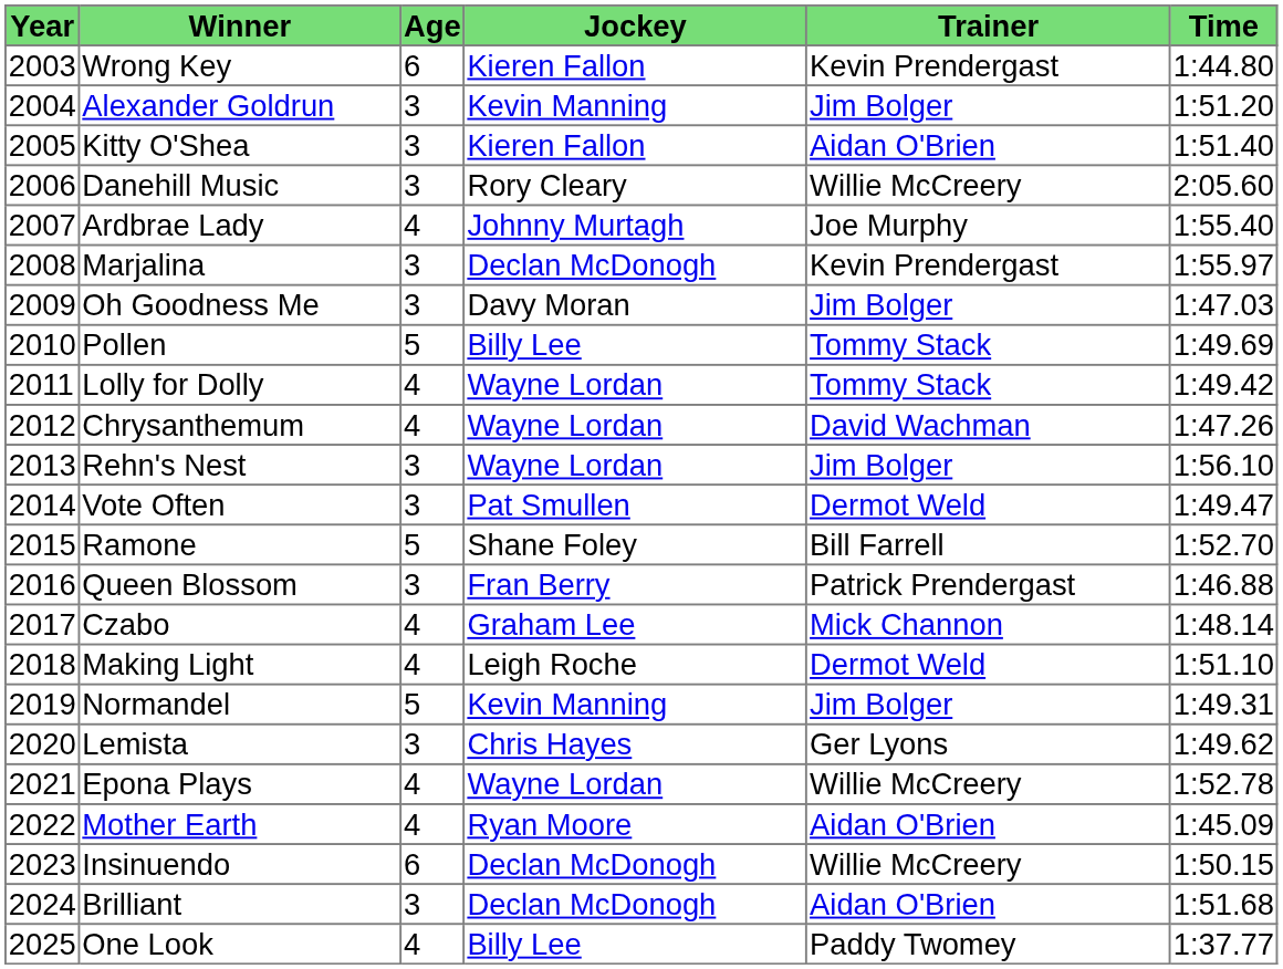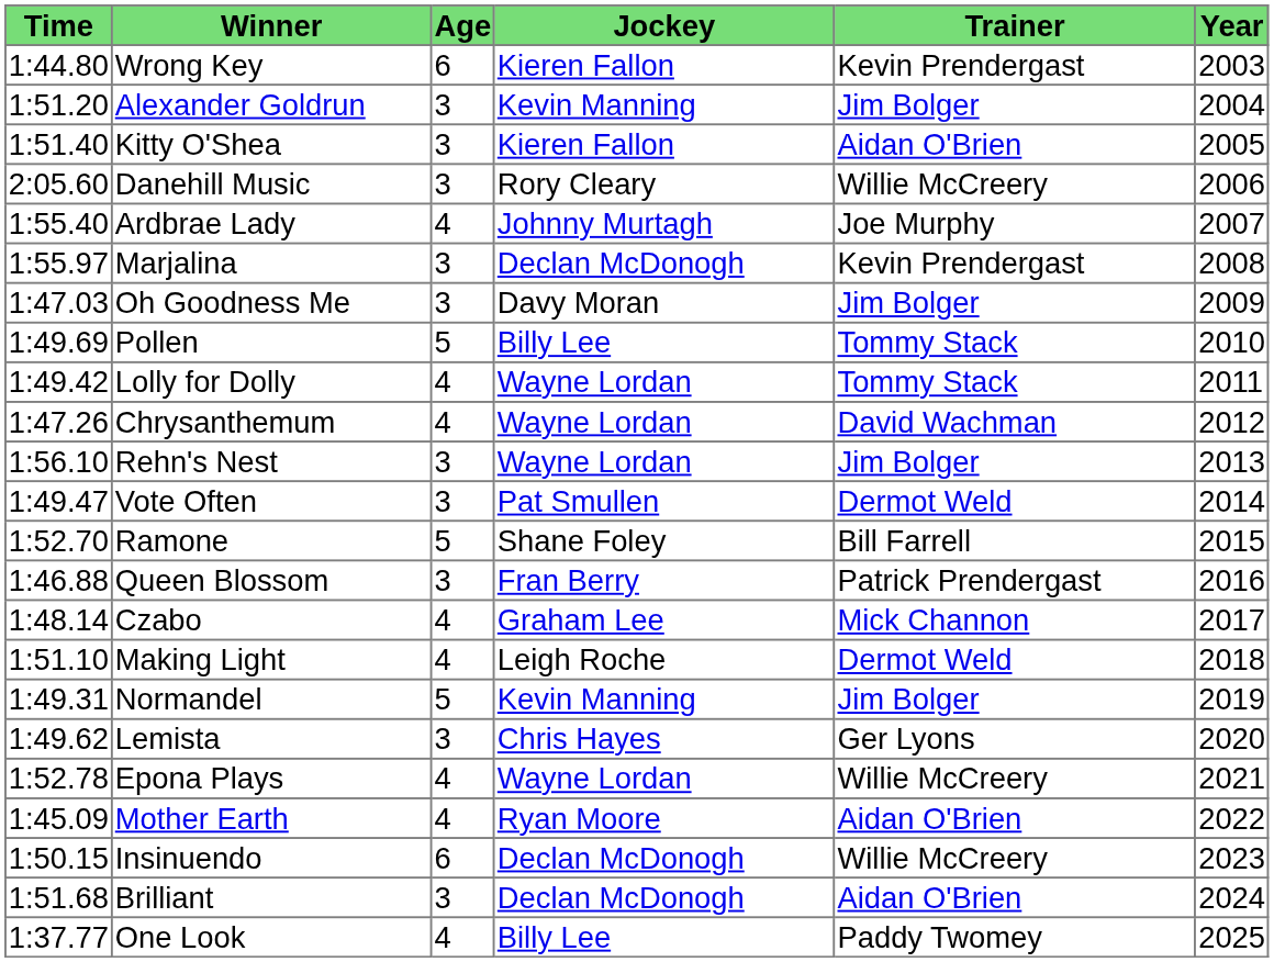 <table class = "sortable" | border="1" style="border-collapse: collapse; font-size:90%">
 <tr bgcolor="#77dd77" align="center">
-<th>Year</th>
+<th>Time</th>
 <th>Winner</th>
 <th>Age</th>
 <th>Jockey</th>
 <th>Trainer</th>
-<th>Time</th>
+<th>Year</th>
 </tr>
 <tr>
-<td>2003</td>
+<td>1:44.80</td>
 <td width=150px>Wrong Key</td>
 <td>6</td>
 <td width=160px><a href='#'>Kieren Fallon</a></td>
 <td width=170px>Kevin Prendergast</td>
-<td>1:44.80</td>
+<td>2003</td>
 </tr>
 <tr>
-<td>2004</td>
+<td>1:51.20</td>
 <td><a href='#'>Alexander Goldrun</a></td>
 <td>3</td>
 <td><a href='#'>Kevin Manning</a></td>
 <td><a href='#'>Jim Bolger</a></td>
-<td>1:51.20</td>
+<td>2004</td>
 </tr>
 <tr>
-<td>2005</td>
+<td>1:51.40</td>
 <td>Kitty O'Shea</td>
 <td>3</td>
 <td><a href='#'>Kieren Fallon</a></td>
 <td><a href='#'>Aidan O'Brien</a></td>
-<td>1:51.40</td>
+<td>2005</td>
 </tr>
 <tr>
-<td>2006</td>
+<td>2:05.60</td>
 <td>Danehill Music</td>
 <td>3</td>
 <td>Rory Cleary</td>
 <td>Willie McCreery</td>
-<td>2:05.60</td>
+<td>2006</td>
 </tr>
 <tr>
-<td>2007</td>
+<td>1:55.40</td>
 <td>Ardbrae Lady</td>
 <td>4</td>
 <td><a href='#'>Johnny Murtagh</a></td>
 <td>Joe Murphy</td>
-<td>1:55.40</td>
+<td>2007</td>
 </tr>
 <tr>
-<td>2008</td>
+<td>1:55.97</td>
 <td>Marjalina</td>
 <td>3</td>
 <td><a href='#'>Declan McDonogh</a></td>
 <td>Kevin Prendergast</td>
-<td>1:55.97</td>
+<td>2008</td>
 </tr>
 <tr>
-<td>2009</td>
+<td>1:47.03</td>
 <td>Oh Goodness Me</td>
 <td>3</td>
 <td>Davy Moran</td>
 <td><a href='#'>Jim Bolger</a></td>
-<td>1:47.03</td>
+<td>2009</td>
 </tr>
 <tr>
-<td>2010</td>
+<td>1:49.69</td>
 <td>Pollen</td>
 <td>5</td>
 <td><a href='#'>Billy Lee</a></td>
 <td><a href='#'>Tommy Stack</a></td>
-<td>1:49.69</td>
+<td>2010</td>
 </tr>
 <tr>
-<td>2011</td>
+<td>1:49.42</td>
 <td>Lolly for Dolly</td>
 <td>4</td>
 <td><a href='#'>Wayne Lordan</a></td>
 <td><a href='#'>Tommy Stack</a></td>
-<td>1:49.42</td>
+<td>2011</td>
 </tr>
 <tr>
-<td>2012</td>
+<td>1:47.26</td>
 <td>Chrysanthemum</td>
 <td>4</td>
 <td><a href='#'>Wayne Lordan</a></td>
 <td><a href='#'>David Wachman</a></td>
-<td>1:47.26</td>
+<td>2012</td>
 </tr>
 <tr>
-<td>2013</td>
+<td>1:56.10</td>
 <td>Rehn's Nest</td>
 <td>3</td>
 <td><a href='#'>Wayne Lordan</a></td>
 <td><a href='#'>Jim Bolger</a></td>
-<td>1:56.10</td>
+<td>2013</td>
 </tr>
 <tr>
-<td>2014</td>
+<td>1:49.47</td>
 <td>Vote Often</td>
 <td>3</td>
 <td><a href='#'>Pat Smullen</a></td>
 <td><a href='#'>Dermot Weld</a></td>
-<td>1:49.47</td>
+<td>2014</td>
 </tr>
 <tr>
-<td>2015</td>
+<td>1:52.70</td>
 <td>Ramone</td>
 <td>5</td>
 <td>Shane Foley</td>
 <td>Bill Farrell</td>
-<td>1:52.70</td>
+<td>2015</td>
 </tr>
 <tr>
-<td>2016</td>
+<td>1:46.88</td>
 <td>Queen Blossom</td>
 <td>3</td>
 <td><a href='#'>Fran Berry</a></td>
 <td>Patrick Prendergast</td>
-<td>1:46.88</td>
+<td>2016</td>
 </tr>
 <tr>
-<td>2017</td>
+<td>1:48.14</td>
 <td>Czabo</td>
 <td>4</td>
 <td><a href='#'>Graham Lee</a></td>
 <td><a href='#'>Mick Channon</a></td>
-<td>1:48.14</td>
+<td>2017</td>
 </tr>
 <tr>
-<td>2018</td>
+<td>1:51.10</td>
 <td>Making Light</td>
 <td>4</td>
 <td>Leigh Roche</td>
 <td><a href='#'>Dermot Weld</a></td>
-<td>1:51.10</td>
+<td>2018</td>
 </tr>
 <tr>
-<td>2019</td>
+<td>1:49.31</td>
 <td>Normandel</td>
 <td>5</td>
 <td><a href='#'>Kevin Manning</a></td>
 <td><a href='#'>Jim Bolger</a></td>
-<td>1:49.31</td>
+<td>2019</td>
 </tr>
 <tr>
-<td>2020</td>
+<td>1:49.62</td>
 <td>Lemista</td>
 <td>3</td>
 <td><a href='#'>Chris Hayes</a></td>
 <td>Ger Lyons</td>
-<td>1:49.62</td>
+<td>2020</td>
 </tr>
 <tr>
-<td>2021</td>
+<td>1:52.78</td>
 <td>Epona Plays</td>
 <td>4</td>
 <td><a href='#'>Wayne Lordan</a></td>
 <td>Willie McCreery</td>
-<td>1:52.78</td>
+<td>2021</td>
 </tr>
 <tr>
-<td>2022</td>
+<td>1:45.09</td>
 <td><a href='#'>Mother Earth</a></td>
 <td>4</td>
 <td><a href='#'>Ryan Moore</a></td>
 <td><a href='#'>Aidan O'Brien</a></td>
-<td>1:45.09</td>
+<td>2022</td>
 </tr>
 <tr>
-<td>2023</td>
+<td>1:50.15</td>
 <td>Insinuendo</td>
 <td>6</td>
 <td><a href='#'>Declan McDonogh</a></td>
 <td>Willie McCreery</td>
-<td>1:50.15</td>
+<td>2023</td>
 </tr>
 <tr>
-<td>2024</td>
+<td>1:51.68</td>
 <td>Brilliant</td>
 <td>3</td>
 <td><a href='#'>Declan McDonogh</a></td>
 <td><a href='#'>Aidan O'Brien</a></td>
-<td>1:51.68</td>
+<td>2024</td>
 </tr>
 <tr>
-<td>2025</td>
+<td>1:37.77</td>
 <td>One Look</td>
 <td>4</td>
 <td><a href='#'>Billy Lee</a></td>
 <td>Paddy Twomey</td>
-<td>1:37.77</td>
+<td>2025</td>
 </tr>
 </table>
